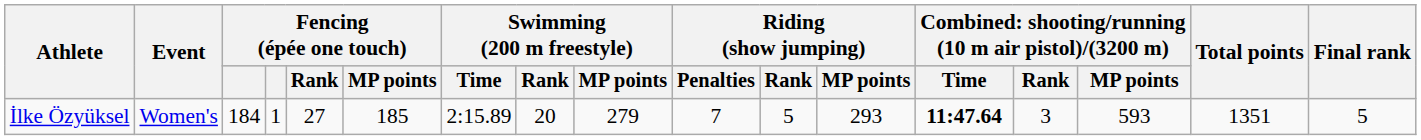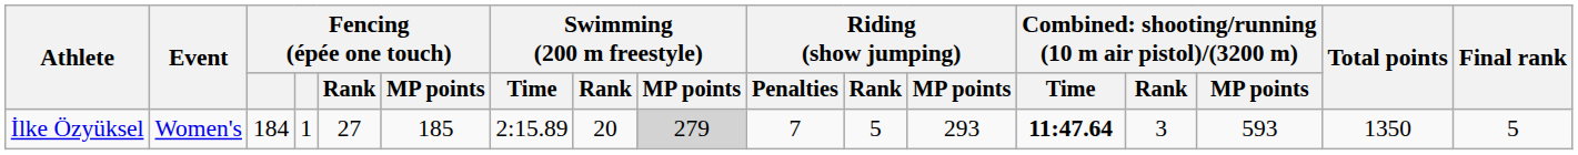 <table class="wikitable" style="font-size:90%">
 <tr>
 <th rowspan="2">Athlete</th>
 <th rowspan="2">Event</th>
 <th colspan=4>Fencing<br><span>(épée one touch)</span></th>
 <th colspan=3>Swimming<br><span>(200 m freestyle)</span></th>
 <th colspan=3>Riding<br><span>(show jumping)</span></th>
 <th colspan=3>Combined: shooting/running<br><span>(10 m air pistol)/(3200 m)</span></th>
 <th rowspan=2>Total points</th>
 <th rowspan=2>Final rank</th>
 </tr>
 <tr style="font-size:95%">
 <th></th>
 <th></th>
 <th>Rank</th>
 <th>MP points</th>
 <th>Time</th>
 <th>Rank</th>
 <th>MP points</th>
 <th>Penalties</th>
 <th>Rank</th>
 <th>MP points</th>
 <th>Time</th>
 <th>Rank</th>
 <th>MP points</th>
 </tr>
 <tr align=center>
 <td align=left><a href='#'>İlke Özyüksel</a></td>
 <td align=left><a href='#'>Women's</a></td>
 <td>184</td>
 <td>1</td>
 <td>27</td>
 <td>185</td>
 <td>2:15.89</td>
 <td>20</td>
-<td>279</td>
+<td style="background: lightgrey;">279</td>
 <td>7</td>
 <td>5</td>
 <td>293</td>
 <td><strong>11:47.64</strong></td>
 <td>3</td>
 <td>593</td>
-<td>1351</td>
+<td>1350</td>
 <td>5</td>
 </tr>
 </table>
